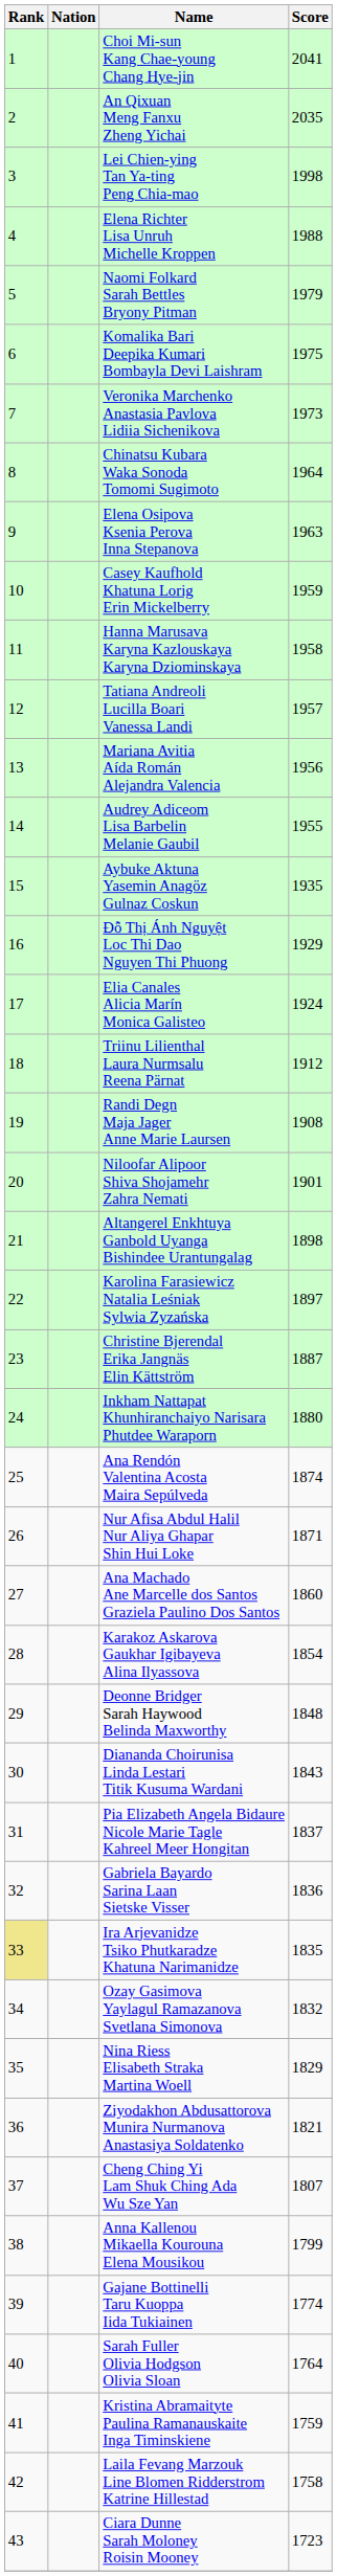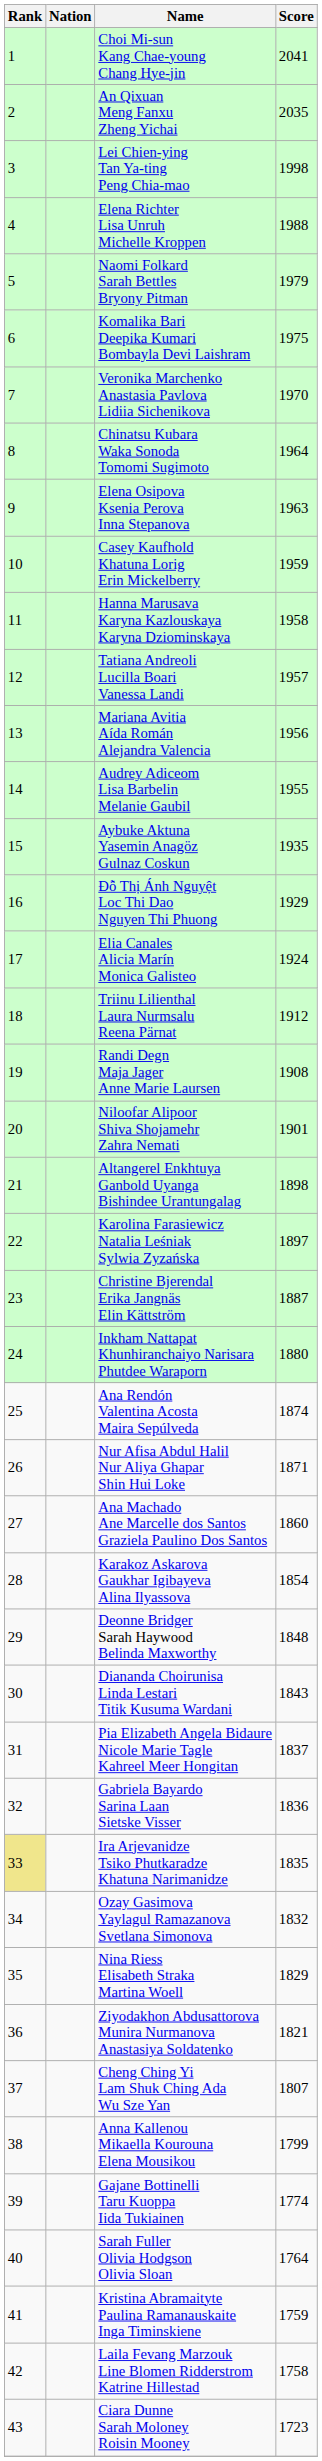 <table class="wikitable sortable">
 <tr>
 <th>Rank</th>
 <th>Nation</th>
 <th>Name</th>
 <th>Score</th>
 </tr>
 <tr style="background:#ccffcc;">
 <td>1</td>
 <td></td>
 <td><a href='#'>Choi Mi-sun</a> <br> <a href='#'>Kang Chae-young</a> <br> <a href='#'>Chang Hye-jin</a></td>
 <td>2041</td>
 </tr>
 <tr style="background:#ccffcc;">
 <td>2</td>
 <td></td>
 <td><a href='#'>An Qixuan</a> <br> <a href='#'>Meng Fanxu</a> <br> <a href='#'>Zheng Yichai</a></td>
 <td>2035</td>
 </tr>
 <tr style="background:#ccffcc;">
 <td>3</td>
 <td></td>
 <td><a href='#'>Lei Chien-ying</a> <br> <a href='#'>Tan Ya-ting</a> <br> <a href='#'>Peng Chia-mao</a></td>
 <td>1998</td>
 </tr>
 <tr style="background:#ccffcc;">
 <td>4</td>
 <td></td>
 <td><a href='#'>Elena Richter</a> <br> <a href='#'>Lisa Unruh</a> <br> <a href='#'>Michelle Kroppen</a></td>
 <td>1988</td>
 </tr>
 <tr style="background:#ccffcc;">
 <td>5</td>
 <td></td>
 <td><a href='#'>Naomi Folkard</a> <br> <a href='#'>Sarah Bettles</a> <br> <a href='#'>Bryony Pitman</a></td>
 <td>1979</td>
 </tr>
 <tr style="background:#ccffcc;">
 <td>6</td>
 <td></td>
 <td><a href='#'>Komalika Bari</a> <br> <a href='#'>Deepika Kumari</a> <br> <a href='#'>Bombayla Devi Laishram</a></td>
 <td>1975</td>
 </tr>
 <tr style="background:#ccffcc;">
 <td>7</td>
 <td></td>
 <td><a href='#'>Veronika Marchenko</a> <br> <a href='#'>Anastasia Pavlova</a> <br> <a href='#'>Lidiia Sichenikova</a></td>
-<td>1973</td>
+<td>1970</td>
 </tr>
 <tr style="background:#ccffcc;">
 <td>8</td>
 <td></td>
 <td><a href='#'>Chinatsu Kubara</a> <br> <a href='#'>Waka Sonoda</a> <br> <a href='#'>Tomomi Sugimoto</a></td>
 <td>1964</td>
 </tr>
 <tr style="background:#ccffcc;">
 <td>9</td>
 <td></td>
 <td><a href='#'>Elena Osipova</a> <br> <a href='#'>Ksenia Perova</a> <br> <a href='#'>Inna Stepanova</a></td>
 <td>1963</td>
 </tr>
 <tr style="background:#ccffcc;">
 <td>10</td>
 <td></td>
 <td><a href='#'>Casey Kaufhold</a> <br> <a href='#'>Khatuna Lorig</a> <br> <a href='#'>Erin Mickelberry</a></td>
 <td>1959</td>
 </tr>
 <tr style="background:#ccffcc;">
 <td>11</td>
 <td></td>
 <td><a href='#'>Hanna Marusava</a> <br> <a href='#'>Karyna Kazlouskaya</a> <br> <a href='#'>Karyna Dziominskaya</a></td>
 <td>1958</td>
 </tr>
 <tr style="background:#ccffcc;">
 <td>12</td>
 <td></td>
 <td><a href='#'>Tatiana Andreoli</a> <br> <a href='#'>Lucilla Boari</a> <br> <a href='#'>Vanessa Landi</a></td>
 <td>1957</td>
 </tr>
 <tr style="background:#ccffcc;">
 <td>13</td>
 <td></td>
 <td><a href='#'>Mariana Avitia</a> <br> <a href='#'>Aída Román</a> <br> <a href='#'>Alejandra Valencia</a></td>
 <td>1956</td>
 </tr>
 <tr style="background:#ccffcc;">
 <td>14</td>
 <td></td>
 <td><a href='#'>Audrey Adiceom</a> <br> <a href='#'>Lisa Barbelin</a> <br> <a href='#'>Melanie Gaubil</a></td>
 <td>1955</td>
 </tr>
 <tr style="background:#ccffcc;">
 <td>15</td>
 <td></td>
 <td><a href='#'>Aybuke Aktuna</a> <br> <a href='#'>Yasemin Anagöz</a> <br> <a href='#'>Gulnaz Coskun</a></td>
 <td>1935</td>
 </tr>
 <tr style="background:#ccffcc;">
 <td>16</td>
 <td></td>
 <td><a href='#'>Đỗ Thị Ánh Nguyệt</a> <br> <a href='#'>Loc Thi Dao</a> <br> <a href='#'>Nguyen Thi Phuong</a></td>
 <td>1929</td>
 </tr>
 <tr style="background:#ccffcc;">
 <td>17</td>
 <td></td>
 <td><a href='#'>Elia Canales</a> <br> <a href='#'>Alicia Marín</a> <br> <a href='#'>Monica Galisteo</a></td>
 <td>1924</td>
 </tr>
 <tr style="background:#ccffcc;">
 <td>18</td>
 <td></td>
 <td><a href='#'>Triinu Lilienthal</a> <br> <a href='#'>Laura Nurmsalu</a> <br> <a href='#'>Reena Pärnat</a></td>
 <td>1912</td>
 </tr>
 <tr style="background:#ccffcc;">
 <td>19</td>
 <td></td>
 <td><a href='#'>Randi Degn</a> <br> <a href='#'>Maja Jager</a> <br> <a href='#'>Anne Marie Laursen</a></td>
 <td>1908</td>
 </tr>
 <tr style="background:#ccffcc;">
 <td>20</td>
 <td></td>
 <td><a href='#'>Niloofar Alipoor</a> <br> <a href='#'>Shiva Shojamehr</a> <br> <a href='#'>Zahra Nemati</a></td>
 <td>1901</td>
 </tr>
 <tr style="background:#ccffcc;">
 <td>21</td>
 <td></td>
 <td><a href='#'>Altangerel Enkhtuya</a> <br> <a href='#'>Ganbold Uyanga</a> <br> <a href='#'>Bishindee Urantungalag</a></td>
 <td>1898</td>
 </tr>
 <tr style="background:#ccffcc;">
 <td>22</td>
 <td></td>
 <td><a href='#'>Karolina Farasiewicz</a> <br> <a href='#'>Natalia Leśniak</a> <br> <a href='#'>Sylwia Zyzańska</a></td>
 <td>1897</td>
 </tr>
 <tr style="background:#ccffcc;">
 <td>23</td>
 <td></td>
 <td><a href='#'>Christine Bjerendal</a> <br> <a href='#'>Erika Jangnäs</a> <br> <a href='#'>Elin Kättström</a></td>
 <td>1887</td>
 </tr>
 <tr style="background:#ccffcc;">
 <td>24</td>
 <td></td>
 <td><a href='#'>Inkham Nattapat</a> <br> <a href='#'>Khunhiranchaiyo Narisara</a> <br> <a href='#'>Phutdee Waraporn</a></td>
 <td>1880</td>
 </tr>
 <tr>
 <td>25</td>
 <td></td>
 <td><a href='#'>Ana Rendón</a> <br> <a href='#'>Valentina Acosta</a> <br> <a href='#'>Maira Sepúlveda</a></td>
 <td>1874</td>
 </tr>
 <tr>
 <td>26</td>
 <td></td>
 <td><a href='#'>Nur Afisa Abdul Halil</a> <br> <a href='#'>Nur Aliya Ghapar</a> <br> <a href='#'>Shin Hui Loke</a></td>
 <td>1871</td>
 </tr>
 <tr>
 <td>27</td>
 <td></td>
 <td><a href='#'>Ana Machado</a> <br> <a href='#'>Ane Marcelle dos Santos</a> <br> <a href='#'>Graziela Paulino Dos Santos</a></td>
 <td>1860</td>
 </tr>
 <tr>
 <td>28</td>
 <td></td>
 <td><a href='#'>Karakoz Askarova</a> <br> <a href='#'>Gaukhar Igibayeva</a> <br> <a href='#'>Alina Ilyassova</a></td>
 <td>1854</td>
 </tr>
 <tr>
 <td>29</td>
 <td></td>
 <td><a href='#'>Deonne Bridger</a> <br> Sarah Haywood <br> <a href='#'>Belinda Maxworthy</a></td>
 <td>1848</td>
 </tr>
 <tr>
 <td>30</td>
 <td></td>
 <td><a href='#'>Diananda Choirunisa</a> <br> <a href='#'>Linda Lestari</a> <br> <a href='#'>Titik Kusuma Wardani</a></td>
 <td>1843</td>
 </tr>
 <tr>
 <td>31</td>
 <td></td>
 <td><a href='#'>Pia Elizabeth Angela Bidaure</a> <br> <a href='#'>Nicole Marie Tagle</a> <br> <a href='#'>Kahreel Meer Hongitan</a></td>
 <td>1837</td>
 </tr>
 <tr>
 <td>32</td>
 <td></td>
 <td><a href='#'>Gabriela Bayardo</a> <br> <a href='#'>Sarina Laan</a> <br> <a href='#'>Sietske Visser</a></td>
 <td>1836</td>
 </tr>
 <tr>
 <td style="background: khaki;">33</td>
 <td></td>
 <td><a href='#'>Ira Arjevanidze</a> <br> <a href='#'>Tsiko Phutkaradze</a> <br> <a href='#'>Khatuna Narimanidze</a></td>
 <td>1835</td>
 </tr>
 <tr>
 <td>34</td>
 <td></td>
 <td><a href='#'>Ozay Gasimova</a> <br> <a href='#'>Yaylagul Ramazanova</a> <br> <a href='#'>Svetlana Simonova</a></td>
 <td>1832</td>
 </tr>
 <tr>
 <td>35</td>
 <td></td>
 <td><a href='#'>Nina Riess</a> <br> <a href='#'>Elisabeth Straka</a> <br> <a href='#'>Martina Woell</a></td>
 <td>1829</td>
 </tr>
 <tr>
 <td>36</td>
 <td></td>
 <td><a href='#'>Ziyodakhon Abdusattorova</a> <br> <a href='#'>Munira Nurmanova</a> <br> <a href='#'>Anastasiya Soldatenko</a></td>
 <td>1821</td>
 </tr>
 <tr>
 <td>37</td>
 <td></td>
 <td><a href='#'>Cheng Ching Yi</a> <br> <a href='#'>Lam Shuk Ching Ada</a> <br> <a href='#'>Wu Sze Yan</a></td>
 <td>1807</td>
 </tr>
 <tr>
 <td>38</td>
 <td></td>
 <td><a href='#'>Anna Kallenou</a> <br> <a href='#'>Mikaella Kourouna</a> <br> <a href='#'>Elena Mousikou</a></td>
 <td>1799</td>
 </tr>
 <tr>
 <td>39</td>
 <td></td>
 <td><a href='#'>Gajane Bottinelli</a> <br> <a href='#'>Taru Kuoppa</a> <br> <a href='#'>Iida Tukiainen</a></td>
 <td>1774</td>
 </tr>
 <tr>
 <td>40</td>
 <td></td>
 <td><a href='#'>Sarah Fuller</a> <br> <a href='#'>Olivia Hodgson</a> <br> <a href='#'>Olivia Sloan</a></td>
 <td>1764</td>
 </tr>
 <tr>
 <td>41</td>
 <td></td>
 <td><a href='#'>Kristina Abramaityte</a> <br> <a href='#'>Paulina Ramanauskaite</a> <br> <a href='#'>Inga Timinskiene</a></td>
 <td>1759</td>
 </tr>
 <tr>
 <td>42</td>
 <td></td>
 <td><a href='#'>Laila Fevang Marzouk</a> <br> <a href='#'>Line Blomen Ridderstrom</a> <br> <a href='#'>Katrine Hillestad</a></td>
 <td>1758</td>
 </tr>
 <tr>
 <td>43</td>
 <td></td>
 <td><a href='#'>Ciara Dunne</a> <br> <a href='#'>Sarah Moloney</a> <br> <a href='#'>Roisin Mooney</a></td>
 <td>1723</td>
 </tr>
 <tr>
 </tr>
 </table>
